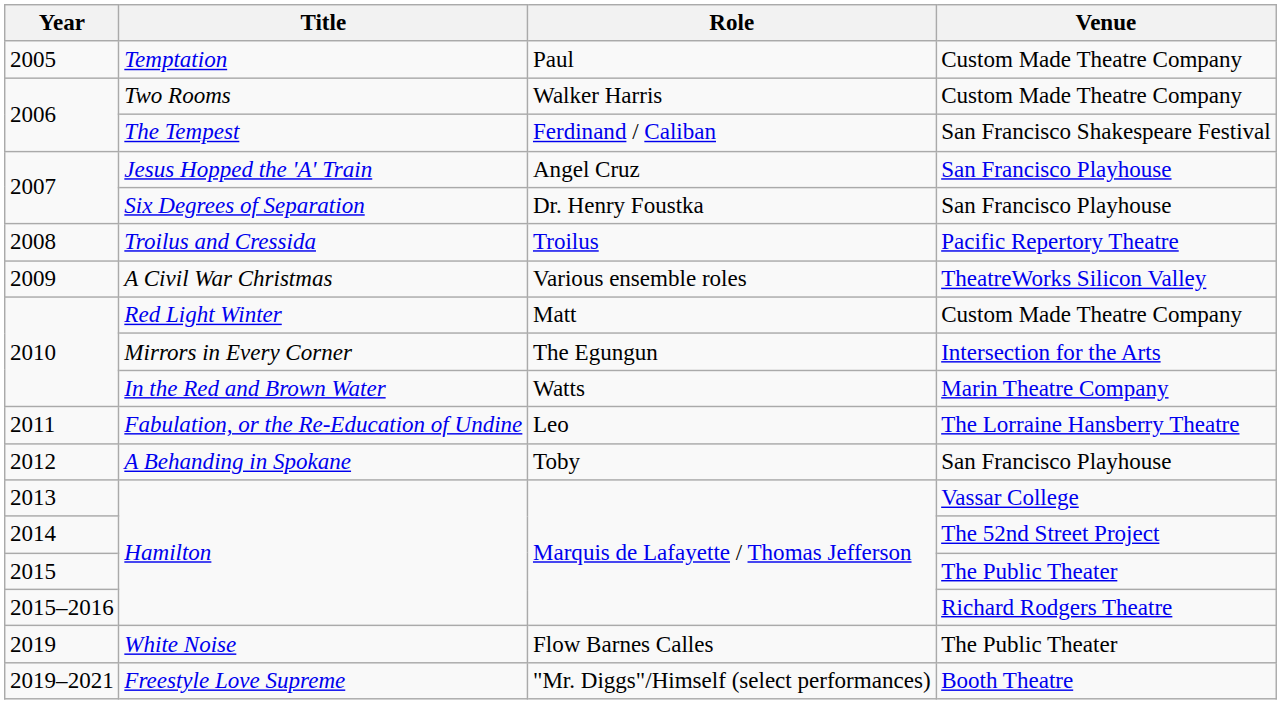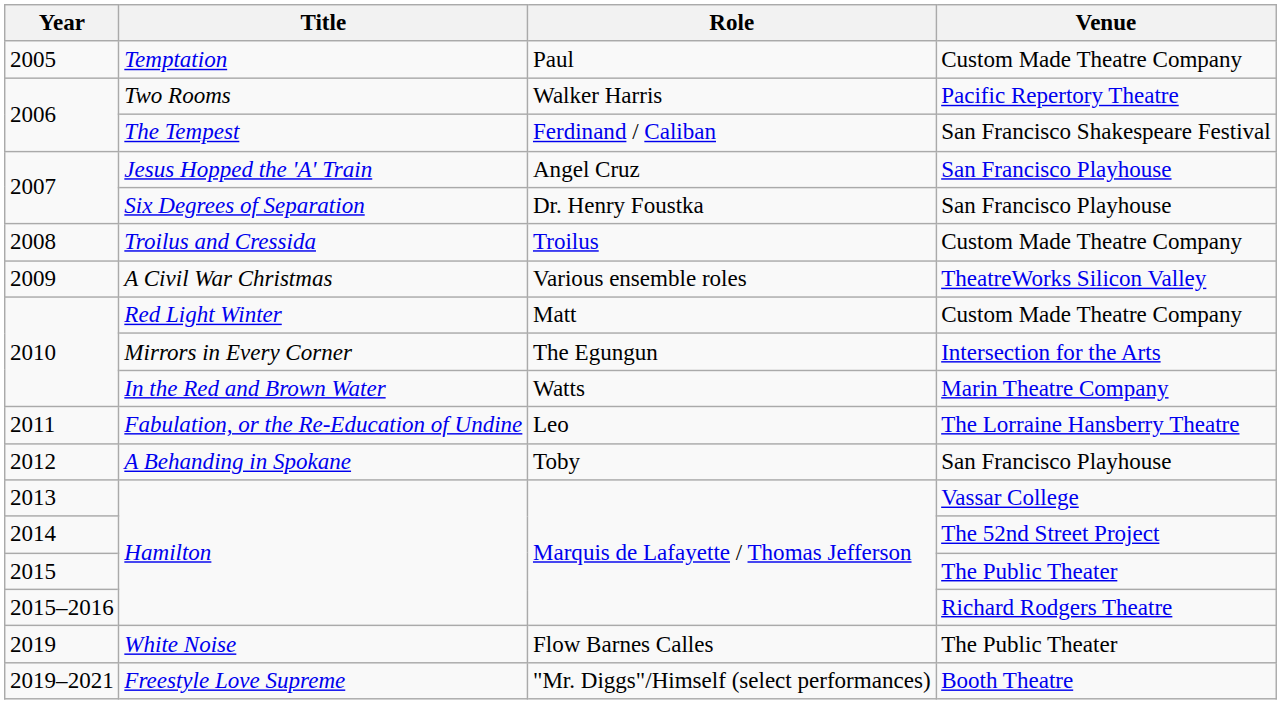 <table class="wikitable sortable">
 <tr>
 <th>Year</th>
 <th>Title</th>
 <th>Role</th>
 <th>Venue</th>
 </tr>
 <tr>
 <td>2005</td>
 <td><em><a href='#'>Temptation</a></em></td>
 <td>Paul</td>
 <td>Custom Made Theatre Company</td>
 </tr>
 <tr>
 <td rowspan="2">2006</td>
 <td><em>Two Rooms</em></td>
 <td>Walker Harris</td>
-<td>Custom Made Theatre Company</td>
+<td><a href='#'>Pacific Repertory Theatre</a></td>
 </tr>
 <tr>
 <td><em><a href='#'>The Tempest</a></em></td>
 <td><a href='#'>Ferdinand</a> / <a href='#'>Caliban</a></td>
 <td>San Francisco Shakespeare Festival</td>
 </tr>
 <tr>
 <td rowspan="2">2007</td>
 <td><em><a href='#'>Jesus Hopped the 'A' Train</a></em></td>
 <td>Angel Cruz</td>
 <td><a href='#'>San Francisco Playhouse</a></td>
 </tr>
 <tr>
 <td><em><a href='#'>Six Degrees of Separation</a></em></td>
 <td>Dr. Henry Foustka</td>
 <td>San Francisco Playhouse</td>
 </tr>
 <tr>
 <td>2008</td>
 <td><em><a href='#'>Troilus and Cressida</a></em></td>
 <td><a href='#'>Troilus</a></td>
-<td><a href='#'>Pacific Repertory Theatre</a></td>
+<td>Custom Made Theatre Company</td>
 </tr>
 <tr>
 <td>2009</td>
 <td><em>A Civil War Christmas</em></td>
 <td>Various ensemble roles</td>
 <td><a href='#'>TheatreWorks Silicon Valley</a></td>
 </tr>
 <tr>
 <td rowspan="3">2010</td>
 <td><em><a href='#'>Red Light Winter</a></em></td>
 <td>Matt</td>
 <td>Custom Made Theatre Company</td>
 </tr>
 <tr>
 <td><em>Mirrors in Every Corner</em></td>
 <td>The Egungun</td>
 <td><a href='#'>Intersection for the Arts</a></td>
 </tr>
 <tr>
 <td><em><a href='#'>In the Red and Brown Water</a></em></td>
 <td>Watts</td>
 <td><a href='#'>Marin Theatre Company</a></td>
 </tr>
 <tr>
 <td>2011</td>
 <td><em><a href='#'>Fabulation, or the Re-Education of Undine</a></em></td>
 <td>Leo</td>
 <td><a href='#'>The Lorraine Hansberry Theatre</a></td>
 </tr>
 <tr>
 <td>2012</td>
 <td><em><a href='#'>A Behanding in Spokane</a></em></td>
 <td>Toby</td>
 <td>San Francisco Playhouse</td>
 </tr>
 <tr>
 <td>2013</td>
 <td rowspan="4"><em><a href='#'>Hamilton</a></em></td>
 <td rowspan="4"><a href='#'>Marquis de Lafayette</a> / <a href='#'>Thomas Jefferson</a></td>
 <td><a href='#'>Vassar College</a></td>
 </tr>
 <tr>
 <td>2014</td>
 <td><a href='#'>The 52nd Street Project</a></td>
 </tr>
 <tr>
 <td>2015</td>
 <td><a href='#'>The Public Theater</a></td>
 </tr>
 <tr>
 <td>2015–2016</td>
 <td><a href='#'>Richard Rodgers Theatre</a></td>
 </tr>
 <tr>
 <td>2019</td>
 <td><em><a href='#'>White Noise</a></em></td>
 <td>Flow Barnes Calles</td>
 <td>The Public Theater</td>
 </tr>
 <tr>
 <td>2019–2021</td>
 <td><em><a href='#'>Freestyle Love Supreme</a></em></td>
 <td>"Mr. Diggs"/Himself (select performances)</td>
 <td><a href='#'>Booth Theatre</a></td>
 </tr>
 </table>
